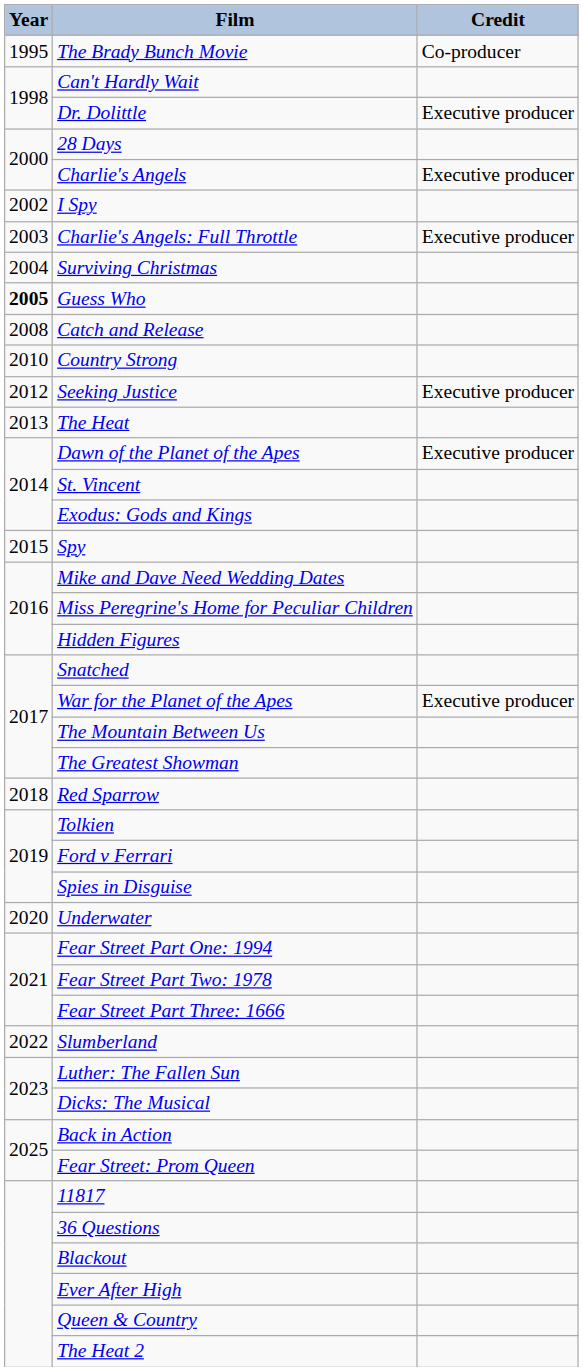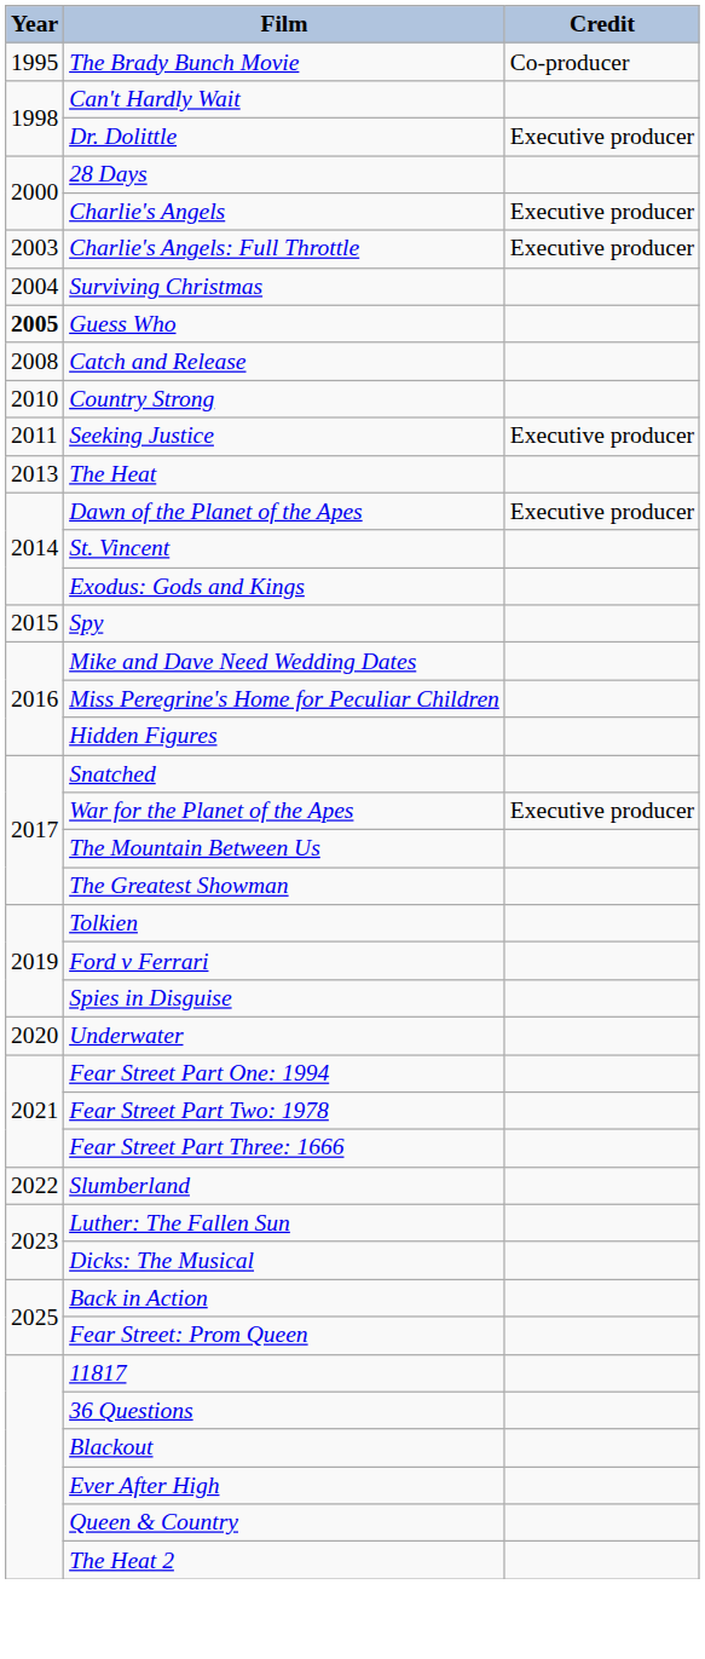 <table class="wikitable" style="font-size:100%;">
 <tr>
 <th style="background:#B0C4DE;">Year</th>
 <th style="background:#B0C4DE;">Film</th>
 <th style="background:#B0C4DE;">Credit</th>
 </tr>
 <tr>
 <td>1995</td>
 <td><em><a href='#'>The Brady Bunch Movie</a></em></td>
 <td>Co-producer</td>
 </tr>
 <tr>
 <td rowspan=2>1998</td>
 <td><em><a href='#'>Can't Hardly Wait</a></em></td>
 <td></td>
 </tr>
 <tr>
 <td><em><a href='#'>Dr. Dolittle</a></em></td>
 <td>Executive producer</td>
 </tr>
 <tr>
 <td rowspan=2>2000</td>
 <td><em><a href='#'>28 Days</a></em></td>
 <td></td>
 </tr>
 <tr>
 <td><em><a href='#'>Charlie's Angels</a></em></td>
 <td>Executive producer</td>
 </tr>
 <tr>
-<td>2002</td>
-<td><em><a href='#'>I Spy</a></em></td>
-<td></td>
-</tr>
-<tr>
 <td>2003</td>
 <td><em><a href='#'>Charlie's Angels: Full Throttle</a></em></td>
 <td>Executive producer</td>
 </tr>
 <tr>
 <td>2004</td>
 <td><em><a href='#'>Surviving Christmas</a></em></td>
 <td></td>
 </tr>
 <tr>
 <td><strong>2005</strong></td>
 <td><em><a href='#'>Guess Who</a></em></td>
 <td></td>
 </tr>
 <tr>
 <td>2008</td>
 <td><em><a href='#'>Catch and Release</a></em></td>
 <td></td>
 </tr>
 <tr>
 <td>2010</td>
 <td><em><a href='#'>Country Strong</a></em></td>
 <td></td>
 </tr>
 <tr>
-<td>2012</td>
+<td>2011</td>
 <td><em><a href='#'>Seeking Justice</a></em></td>
 <td>Executive producer</td>
 </tr>
 <tr>
 <td>2013</td>
 <td><em><a href='#'>The Heat</a></em></td>
 <td></td>
 </tr>
 <tr>
 <td rowspan=3>2014</td>
 <td><em><a href='#'>Dawn of the Planet of the Apes</a></em></td>
 <td>Executive producer</td>
 </tr>
 <tr>
 <td><em><a href='#'>St. Vincent</a></em></td>
 <td></td>
 </tr>
 <tr>
 <td><em><a href='#'>Exodus: Gods and Kings</a></em></td>
 <td></td>
 </tr>
 <tr>
 <td>2015</td>
 <td><em><a href='#'>Spy</a></em></td>
 <td></td>
 </tr>
 <tr>
 <td rowspan=3>2016</td>
 <td><em><a href='#'>Mike and Dave Need Wedding Dates</a></em></td>
 <td></td>
 </tr>
 <tr>
 <td><em><a href='#'>Miss Peregrine's Home for Peculiar Children</a></em></td>
 <td></td>
 </tr>
 <tr>
 <td><em><a href='#'>Hidden Figures</a></em></td>
 <td></td>
 </tr>
 <tr>
 <td rowspan=4>2017</td>
 <td><em><a href='#'>Snatched</a></em></td>
 <td></td>
 </tr>
 <tr>
 <td><em><a href='#'>War for the Planet of the Apes</a></em></td>
 <td>Executive producer</td>
 </tr>
 <tr>
 <td><em><a href='#'>The Mountain Between Us</a></em></td>
 <td></td>
 </tr>
 <tr>
 <td><em><a href='#'>The Greatest Showman</a></em></td>
-<td></td>
-</tr>
-<tr>
-<td>2018</td>
-<td><em><a href='#'>Red Sparrow</a></em></td>
 <td></td>
 </tr>
 <tr>
 <td rowspan=3>2019</td>
 <td><em><a href='#'>Tolkien</a></em></td>
 <td></td>
 </tr>
 <tr>
 <td><em><a href='#'>Ford v Ferrari</a></em></td>
 <td></td>
 </tr>
 <tr>
 <td><em><a href='#'>Spies in Disguise</a></em></td>
 <td></td>
 </tr>
 <tr>
 <td>2020</td>
 <td><em><a href='#'>Underwater</a></em></td>
 <td></td>
 </tr>
 <tr>
 <td rowspan=3>2021</td>
 <td><em><a href='#'>Fear Street Part One: 1994</a></em></td>
 <td></td>
 </tr>
 <tr>
 <td><em><a href='#'>Fear Street Part Two: 1978</a></em></td>
 <td></td>
 </tr>
 <tr>
 <td><em><a href='#'>Fear Street Part Three: 1666</a></em></td>
 <td></td>
 </tr>
 <tr>
 <td>2022</td>
 <td><em><a href='#'>Slumberland</a></em></td>
 <td></td>
 </tr>
 <tr>
 <td rowspan=2>2023</td>
 <td><em><a href='#'>Luther: The Fallen Sun</a></em></td>
 <td></td>
 </tr>
 <tr>
 <td><em><a href='#'>Dicks: The Musical</a></em></td>
 <td></td>
 </tr>
 <tr>
 <td rowspan=2>2025</td>
 <td><em><a href='#'>Back in Action</a></em></td>
 <td></td>
 </tr>
 <tr>
 <td><em><a href='#'>Fear Street: Prom Queen</a></em></td>
 <td></td>
 </tr>
 <tr>
 <td rowspan=6 style="text-align:center;"></td>
 <td><em><a href='#'>11817</a></em></td>
 <td></td>
 </tr>
 <tr>
 <td><em><a href='#'>36 Questions</a></em></td>
 <td></td>
 </tr>
 <tr>
 <td><em><a href='#'>Blackout</a></em></td>
 <td></td>
 </tr>
 <tr>
 <td><em><a href='#'>Ever After High</a></em></td>
 <td></td>
 </tr>
 <tr>
 <td><em><a href='#'>Queen & Country</a></em></td>
 <td></td>
 </tr>
 <tr>
 <td><em><a href='#'>The Heat 2</a></em></td>
 <td></td>
 </tr>
 </table>
